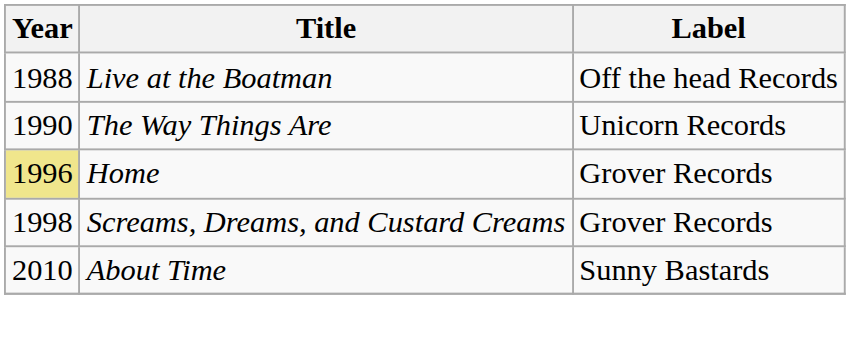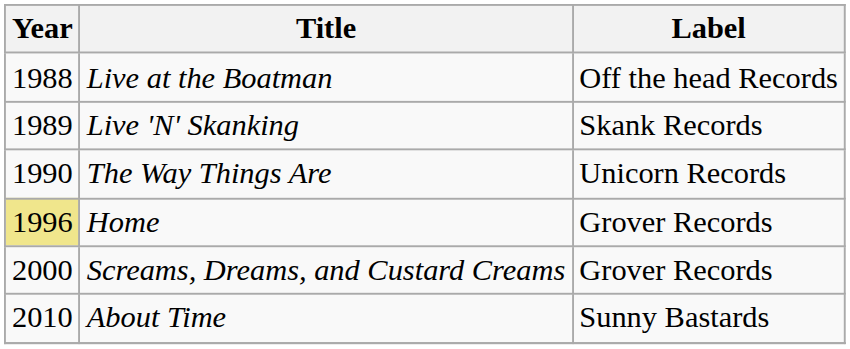 <table class="wikitable">
 <tr>
 <th>Year</th>
 <th>Title</th>
 <th>Label</th>
 </tr>
 <tr>
 <td>1988</td>
 <td><em>Live at the Boatman</em></td>
 <td>Off the head Records</td>
 </tr>
 <tr>
+<td>1989</td>
+<td><em>Live 'N' Skanking</em></td>
+<td>Skank Records</td>
+</tr>
+<tr>
 <td>1990</td>
 <td><em>The Way Things Are</em></td>
 <td>Unicorn Records</td>
 </tr>
 <tr>
 <td style="background: khaki;">1996</td>
 <td><em>Home</em></td>
 <td>Grover Records</td>
 </tr>
 <tr>
-<td>1998</td>
+<td>2000</td>
 <td><em>Screams, Dreams, and Custard Creams</em></td>
 <td>Grover Records</td>
 </tr>
 <tr>
 <td>2010</td>
 <td><em>About Time</em></td>
 <td>Sunny Bastards</td>
 </tr>
 <tr>
 </tr>
 </table>
